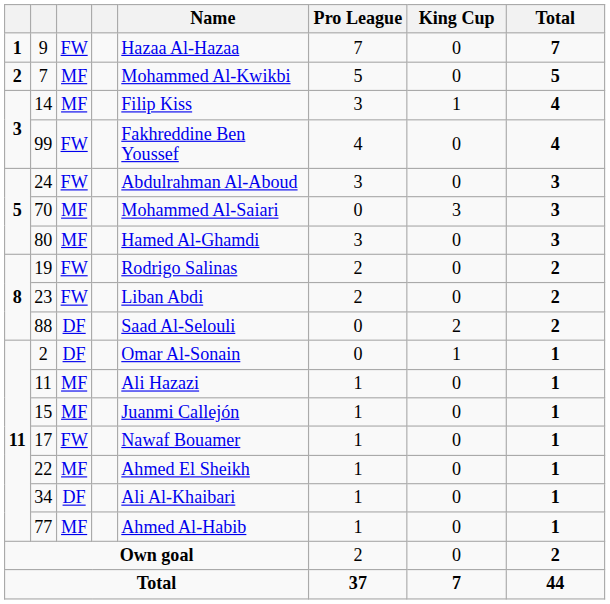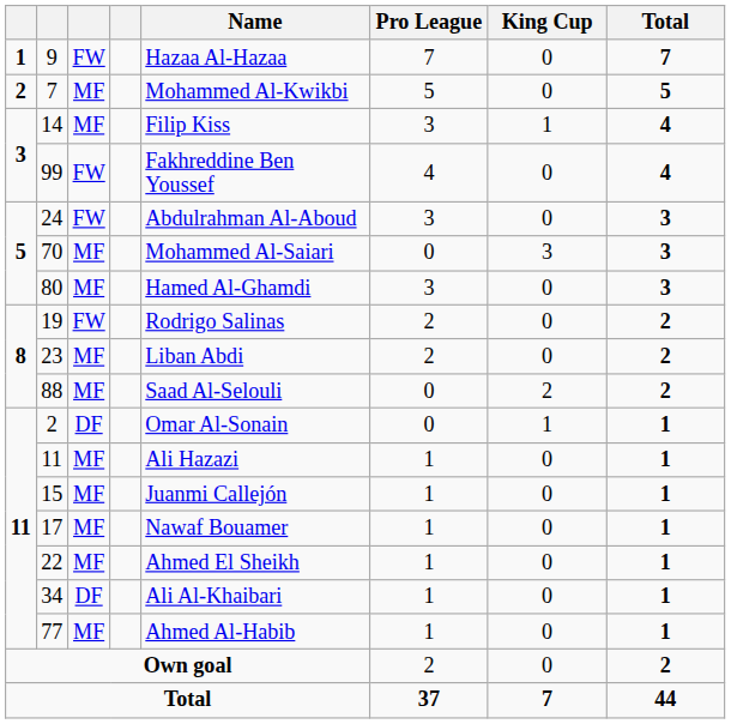 <table class="wikitable" style="text-align:center">
 <tr>
 <th width=15></th>
 <th width=15></th>
 <th width=15></th>
 <th width=15></th>
 <th width=162>Name</th>
 <th width=80>Pro League</th>
 <th width=80>King Cup</th>
 <th width=80>Total</th>
 </tr>
 <tr>
 <td><strong>1</strong></td>
 <td>9</td>
 <td><a href='#'>FW</a></td>
 <td></td>
 <td align=left><a href='#'>Hazaa Al-Hazaa</a></td>
 <td>7</td>
 <td>0</td>
 <td><strong>7</strong></td>
 </tr>
 <tr>
 <td><strong>2</strong></td>
 <td>7</td>
 <td><a href='#'>MF</a></td>
 <td></td>
 <td align=left><a href='#'>Mohammed Al-Kwikbi</a></td>
 <td>5</td>
 <td>0</td>
 <td><strong>5</strong></td>
 </tr>
 <tr>
 <td rowspan=2><strong>3</strong></td>
 <td>14</td>
 <td><a href='#'>MF</a></td>
 <td></td>
 <td align=left><a href='#'>Filip Kiss</a></td>
 <td>3</td>
 <td>1</td>
 <td><strong>4</strong></td>
 </tr>
 <tr>
 <td>99</td>
 <td><a href='#'>FW</a></td>
 <td></td>
 <td align=left><a href='#'>Fakhreddine Ben Youssef</a></td>
 <td>4</td>
 <td>0</td>
 <td><strong>4</strong></td>
 </tr>
 <tr>
 <td rowspan=3><strong>5</strong></td>
 <td>24</td>
 <td><a href='#'>FW</a></td>
 <td></td>
 <td align=left><a href='#'>Abdulrahman Al-Aboud</a></td>
 <td>3</td>
 <td>0</td>
 <td><strong>3</strong></td>
 </tr>
 <tr>
 <td>70</td>
 <td><a href='#'>MF</a></td>
 <td></td>
 <td align=left><a href='#'>Mohammed Al-Saiari</a></td>
 <td>0</td>
 <td>3</td>
 <td><strong>3</strong></td>
 </tr>
 <tr>
 <td>80</td>
 <td><a href='#'>MF</a></td>
 <td></td>
 <td align=left><a href='#'>Hamed Al-Ghamdi</a></td>
 <td>3</td>
 <td>0</td>
 <td><strong>3</strong></td>
 </tr>
 <tr>
 <td rowspan=3><strong>8</strong></td>
 <td>19</td>
 <td><a href='#'>FW</a></td>
 <td></td>
 <td align=left><a href='#'>Rodrigo Salinas</a></td>
 <td>2</td>
 <td>0</td>
 <td><strong>2</strong></td>
 </tr>
 <tr>
 <td>23</td>
-<td><a href='#'>FW</a></td>
+<td><a href='#'>MF</a></td>
 <td></td>
 <td align=left><a href='#'>Liban Abdi</a></td>
 <td>2</td>
 <td>0</td>
 <td><strong>2</strong></td>
 </tr>
 <tr>
 <td>88</td>
-<td><a href='#'>DF</a></td>
+<td><a href='#'>MF</a></td>
 <td></td>
 <td align=left><a href='#'>Saad Al-Selouli</a></td>
 <td>0</td>
 <td>2</td>
 <td><strong>2</strong></td>
 </tr>
 <tr>
 <td rowspan=7><strong>11</strong></td>
 <td>2</td>
 <td><a href='#'>DF</a></td>
 <td></td>
 <td align=left><a href='#'>Omar Al-Sonain</a></td>
 <td>0</td>
 <td>1</td>
 <td><strong>1</strong></td>
 </tr>
 <tr>
 <td>11</td>
 <td><a href='#'>MF</a></td>
 <td></td>
 <td align=left><a href='#'>Ali Hazazi</a></td>
 <td>1</td>
 <td>0</td>
 <td><strong>1</strong></td>
 </tr>
 <tr>
 <td>15</td>
 <td><a href='#'>MF</a></td>
 <td></td>
 <td align=left><a href='#'>Juanmi Callejón</a></td>
 <td>1</td>
 <td>0</td>
 <td><strong>1</strong></td>
 </tr>
 <tr>
 <td>17</td>
-<td><a href='#'>FW</a></td>
+<td><a href='#'>MF</a></td>
 <td></td>
 <td align=left><a href='#'>Nawaf Bouamer</a></td>
 <td>1</td>
 <td>0</td>
 <td><strong>1</strong></td>
 </tr>
 <tr>
 <td>22</td>
 <td><a href='#'>MF</a></td>
 <td></td>
 <td align=left><a href='#'>Ahmed El Sheikh</a></td>
 <td>1</td>
 <td>0</td>
 <td><strong>1</strong></td>
 </tr>
 <tr>
 <td>34</td>
 <td><a href='#'>DF</a></td>
 <td></td>
 <td align=left><a href='#'>Ali Al-Khaibari</a></td>
 <td>1</td>
 <td>0</td>
 <td><strong>1</strong></td>
 </tr>
 <tr>
 <td>77</td>
 <td><a href='#'>MF</a></td>
 <td></td>
 <td align=left><a href='#'>Ahmed Al-Habib</a></td>
 <td>1</td>
 <td>0</td>
 <td><strong>1</strong></td>
 </tr>
 <tr>
 <td colspan=5><strong>Own goal</strong></td>
 <td>2</td>
 <td>0</td>
 <td><strong>2</strong></td>
 </tr>
 <tr>
 <td colspan=5><strong>Total</strong></td>
 <td><strong>37</strong></td>
 <td><strong>7</strong></td>
 <td><strong>44</strong></td>
 </tr>
 </table>
